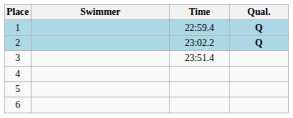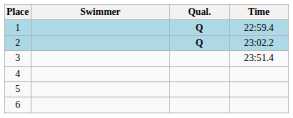 <table class=wikitable style="text-align:center">
 <tr>
 <th>Place</th>
 <th width=220>Swimmer</th>
+<th width=90>Qual.</th>
 <th width=90>Time</th>
-<th width=90>Qual.</th>
 </tr>
 <tr bgcolor=lightblue>
 <td>1</td>
 <td align=left></td>
+<td><strong>Q</strong></td>
 <td>22:59.4</td>
-<td><strong>Q</strong></td>
 </tr>
 <tr bgcolor=lightblue>
 <td>2</td>
 <td align=left></td>
+<td><strong>Q</strong></td>
 <td>23:02.2</td>
-<td><strong>Q</strong></td>
 </tr>
 <tr>
 <td>3</td>
 <td align=left></td>
+<td></td>
 <td>23:51.4</td>
-<td></td>
 </tr>
 <tr>
 <td>4</td>
 <td align=left></td>
 <td></td>
 <td></td>
 </tr>
 <tr>
 <td>5</td>
 <td align=left></td>
 <td></td>
 <td></td>
 </tr>
 <tr>
 <td>6</td>
 <td align=left></td>
 <td></td>
 <td></td>
 </tr>
 </table>
